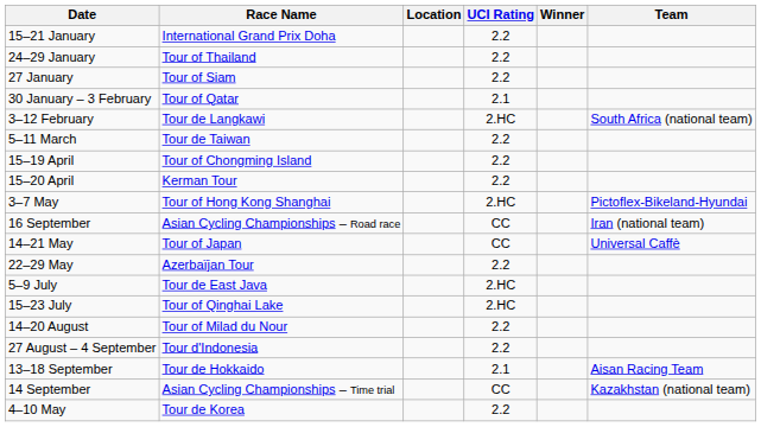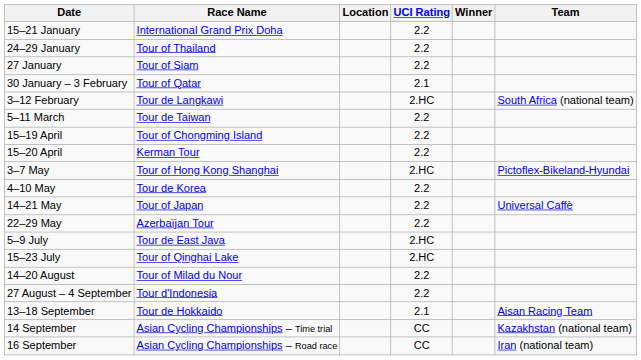 <table class="wikitable sortable">
 <tr>
 <th>Date</th>
 <th>Race Name</th>
 <th>Location</th>
 <th><a href='#'>UCI Rating</a></th>
 <th>Winner</th>
 <th>Team</th>
 </tr>
 <tr>
 <td>15–21 January</td>
 <td><a href='#'>International Grand Prix Doha</a></td>
 <td></td>
 <td align=center>2.2</td>
 <td></td>
 <td></td>
 </tr>
 <tr>
 <td>24–29 January</td>
 <td><a href='#'>Tour of Thailand</a></td>
 <td></td>
 <td align=center>2.2</td>
 <td></td>
 <td></td>
 </tr>
 <tr>
 <td>27 January</td>
 <td><a href='#'>Tour of Siam</a></td>
 <td></td>
 <td align=center>2.2</td>
 <td></td>
 <td></td>
 </tr>
 <tr>
 <td>30 January – 3 February</td>
 <td><a href='#'>Tour of Qatar</a></td>
 <td></td>
 <td align=center>2.1</td>
 <td></td>
 <td></td>
 </tr>
 <tr>
 <td>3–12 February</td>
 <td><a href='#'>Tour de Langkawi</a></td>
 <td></td>
 <td align=center>2.HC</td>
 <td></td>
 <td><a href='#'>South Africa</a> (national team)</td>
 </tr>
 <tr>
 <td>5–11 March</td>
 <td><a href='#'>Tour de Taiwan</a></td>
 <td></td>
 <td align=center>2.2</td>
 <td></td>
 <td></td>
 </tr>
 <tr>
 <td>15–19 April</td>
 <td><a href='#'>Tour of Chongming Island</a></td>
 <td></td>
 <td align=center>2.2</td>
 <td></td>
 <td></td>
 </tr>
 <tr>
 <td>15–20 April</td>
 <td><a href='#'>Kerman Tour</a></td>
 <td></td>
 <td align=center>2.2</td>
 <td></td>
 <td></td>
 </tr>
 <tr>
 <td>3–7 May</td>
 <td><a href='#'>Tour of Hong Kong Shanghai</a></td>
 <td><br></td>
 <td align=center>2.HC</td>
 <td></td>
 <td><a href='#'>Pictoflex-Bikeland-Hyundai</a></td>
 </tr>
 <tr>
-<td>16 September</td>
-<td><a href='#'>Asian Cycling Championships</a> – <small>Road race</small></td>
+<td>4–10 May</td>
+<td><a href='#'>Tour de Korea</a></td>
 <td></td>
-<td align=center>CC</td>
+<td align=center>2.2</td>
 <td></td>
-<td><a href='#'>Iran</a> (national team)</td>
+<td></td>
 </tr>
 <tr>
 <td>14–21 May</td>
 <td><a href='#'>Tour of Japan</a></td>
 <td></td>
-<td align=center>CC</td>
+<td align=center>2.2</td>
 <td></td>
 <td><a href='#'>Universal Caffè</a></td>
 </tr>
 <tr>
 <td>22–29 May</td>
 <td><a href='#'>Azerbaïjan Tour</a></td>
 <td></td>
 <td align=center>2.2</td>
 <td></td>
 <td></td>
 </tr>
 <tr>
 <td>5–9 July</td>
 <td><a href='#'>Tour de East Java</a></td>
 <td></td>
 <td align=center>2.HC</td>
 <td></td>
 <td></td>
 </tr>
 <tr>
 <td>15–23 July</td>
 <td><a href='#'>Tour of Qinghai Lake</a></td>
 <td></td>
 <td align=center>2.HC</td>
 <td></td>
 <td></td>
 </tr>
 <tr>
 <td>14–20 August</td>
 <td><a href='#'>Tour of Milad du Nour</a></td>
 <td></td>
 <td align=center>2.2</td>
 <td></td>
 <td></td>
 </tr>
 <tr>
 <td>27 August – 4 September</td>
 <td><a href='#'>Tour d'Indonesia</a></td>
 <td></td>
 <td align=center>2.2</td>
 <td></td>
 <td></td>
 </tr>
 <tr>
 <td>13–18 September</td>
 <td><a href='#'>Tour de Hokkaido</a></td>
 <td></td>
 <td align=center>2.1</td>
 <td></td>
 <td><a href='#'>Aisan Racing Team</a></td>
 </tr>
 <tr>
 <td>14 September</td>
 <td><a href='#'>Asian Cycling Championships</a> – <small>Time trial</small></td>
 <td></td>
 <td align=center>CC</td>
 <td></td>
 <td><a href='#'>Kazakhstan</a> (national team)</td>
 </tr>
 <tr>
-<td>4–10 May</td>
-<td><a href='#'>Tour de Korea</a></td>
+<td>16 September</td>
+<td><a href='#'>Asian Cycling Championships</a> – <small>Road race</small></td>
 <td></td>
-<td align=center>2.2</td>
+<td align=center>CC</td>
 <td></td>
-<td></td>
+<td><a href='#'>Iran</a> (national team)</td>
 </tr>
 </table>
